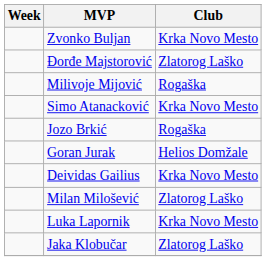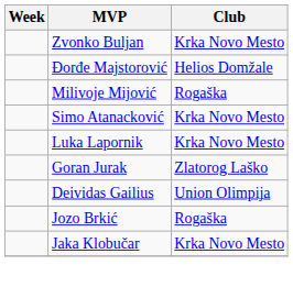 <table class="wikitable sortable" style="font-size:95%;">
 <tr>
 <th>Week</th>
 <th>MVP</th>
 <th>Club</th>
 </tr>
 <tr>
 <td></td>
 <td> <a href='#'>Zvonko Buljan</a></td>
 <td><a href='#'>Krka Novo Mesto</a></td>
 </tr>
 <tr>
 <td></td>
 <td> <a href='#'>Đorđe Majstorović</a></td>
-<td><a href='#'>Zlatorog Laško</a></td>
+<td><a href='#'>Helios Domžale</a></td>
 </tr>
 <tr>
 <td></td>
 <td> <a href='#'>Milivoje Mijović</a></td>
 <td><a href='#'>Rogaška</a></td>
 </tr>
 <tr>
 <td></td>
 <td> <a href='#'>Simo Atanacković</a></td>
 <td><a href='#'>Krka Novo Mesto</a></td>
 </tr>
 <tr>
 <td></td>
+<td> <a href='#'>Luka Lapornik</a></td>
+<td><a href='#'>Krka Novo Mesto</a></td>
+</tr>
+<tr>
+<td></td>
+<td> <a href='#'>Goran Jurak</a></td>
+<td><a href='#'>Zlatorog Laško</a></td>
+</tr>
+<tr>
+<td></td>
+<td> <a href='#'>Deividas Gailius</a></td>
+<td><a href='#'>Union Olimpija</a></td>
+</tr>
+<tr>
+<td></td>
 <td> <a href='#'>Jozo Brkić</a></td>
 <td><a href='#'>Rogaška</a></td>
 </tr>
 <tr>
 <td></td>
-<td> <a href='#'>Goran Jurak</a></td>
-<td><a href='#'>Helios Domžale</a></td>
-</tr>
-<tr>
-<td></td>
-<td> <a href='#'>Deividas Gailius</a></td>
+<td> <a href='#'>Jaka Klobučar</a></td>
 <td><a href='#'>Krka Novo Mesto</a></td>
-</tr>
-<tr>
-<td></td>
-<td> <a href='#'>Milan Milošević</a></td>
-<td><a href='#'>Zlatorog Laško</a></td>
-</tr>
-<tr>
-<td></td>
-<td> <a href='#'>Luka Lapornik</a></td>
-<td><a href='#'>Krka Novo Mesto</a></td>
-</tr>
-<tr>
-<td></td>
-<td> <a href='#'>Jaka Klobučar</a></td>
-<td><a href='#'>Zlatorog Laško</a></td>
 </tr>
 <tr>
 </tr>
 </table>
